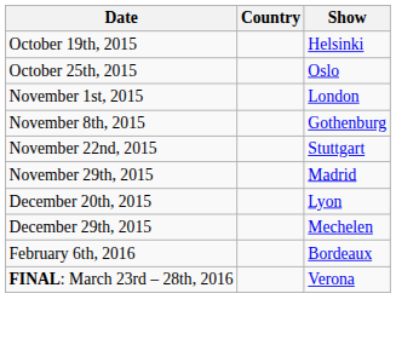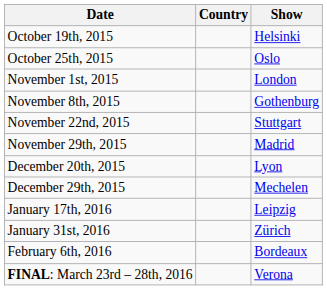 <table class="wikitable">
 <tr>
 <th>Date</th>
 <th>Country</th>
 <th>Show</th>
 </tr>
 <tr>
 <td>October 19th, 2015</td>
 <td></td>
 <td><a href='#'>Helsinki</a></td>
 </tr>
 <tr>
 <td>October 25th, 2015</td>
 <td></td>
 <td><a href='#'>Oslo</a></td>
 </tr>
 <tr>
 <td>November 1st, 2015</td>
 <td></td>
 <td><a href='#'>London</a></td>
 </tr>
 <tr>
 <td>November 8th, 2015</td>
 <td></td>
 <td><a href='#'>Gothenburg</a></td>
 </tr>
 <tr>
 <td>November 22nd, 2015</td>
 <td></td>
 <td><a href='#'>Stuttgart</a></td>
 </tr>
 <tr>
 <td>November 29th, 2015</td>
 <td></td>
 <td><a href='#'>Madrid</a></td>
 </tr>
 <tr>
 <td>December 20th, 2015</td>
 <td></td>
 <td><a href='#'>Lyon</a></td>
 </tr>
 <tr>
 <td>December 29th, 2015</td>
 <td></td>
 <td><a href='#'>Mechelen</a></td>
 </tr>
 <tr>
+<td>January 17th, 2016</td>
+<td></td>
+<td><a href='#'>Leipzig</a></td>
+</tr>
+<tr>
+<td>January 31st, 2016</td>
+<td></td>
+<td><a href='#'>Zürich</a></td>
+</tr>
+<tr>
 <td>February 6th, 2016</td>
 <td></td>
 <td><a href='#'>Bordeaux</a></td>
 </tr>
 <tr>
 <td><strong>FINAL</strong>: March 23rd – 28th, 2016</td>
 <td></td>
 <td><a href='#'>Verona</a></td>
 </tr>
 </table>
